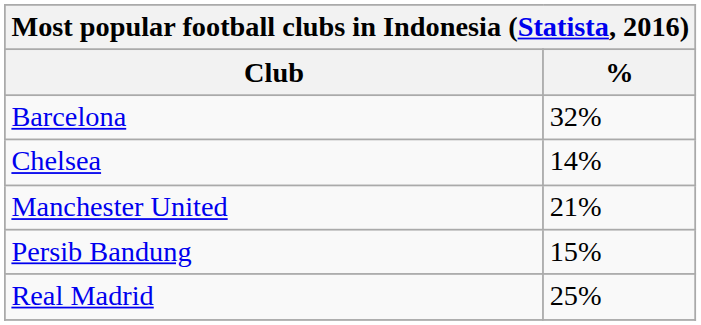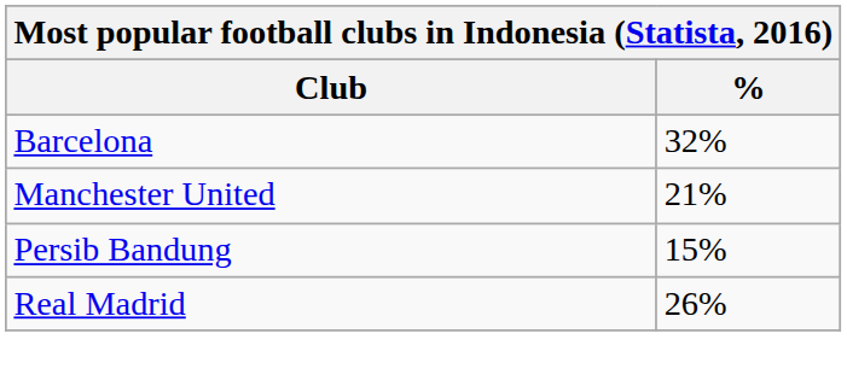 <table class="wikitable sortable">
 <tr>
 <th colspan="2">Most popular football clubs in Indonesia (<a href='#'>Statista</a>, 2016)</th>
 </tr>
 <tr>
 <th>Club</th>
 <th>%</th>
 </tr>
 <tr>
 <td> <a href='#'>Barcelona</a></td>
 <td>32%</td>
 </tr>
 <tr>
-<td> <a href='#'>Chelsea</a></td>
-<td>14%</td>
-</tr>
-<tr>
 <td> <a href='#'>Manchester United</a></td>
 <td>21%</td>
 </tr>
 <tr>
 <td> <a href='#'>Persib Bandung</a></td>
 <td>15%</td>
 </tr>
 <tr>
 <td> <a href='#'>Real Madrid</a></td>
-<td>25%</td>
+<td>26%</td>
 </tr>
 </table>
